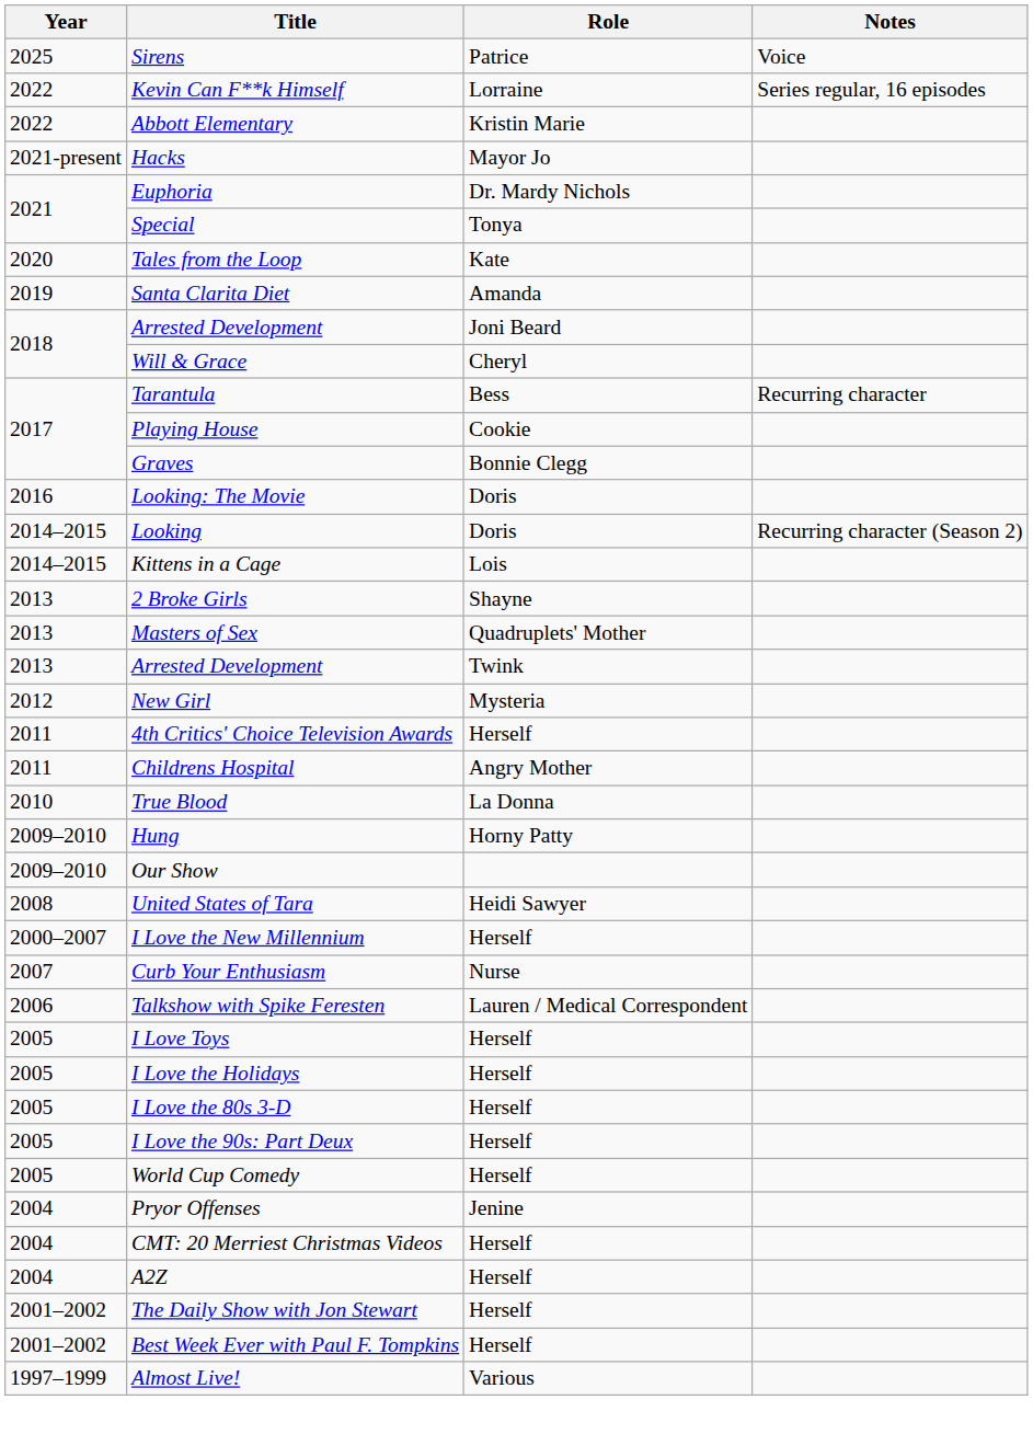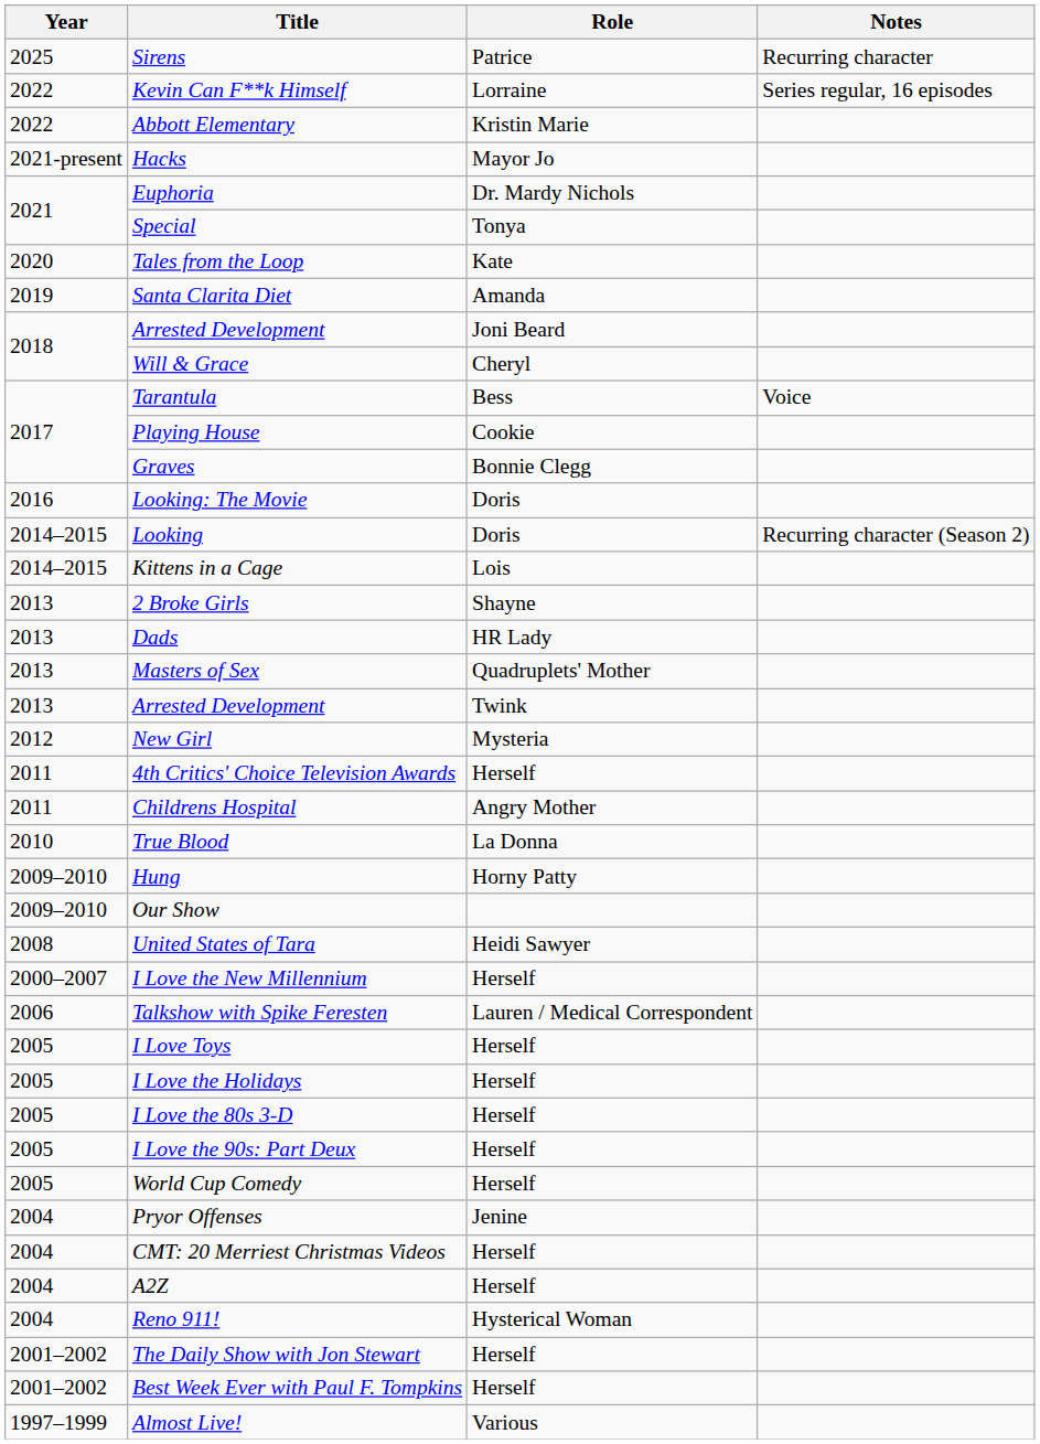 <table class="wikitable sortable">
 <tr>
 <th>Year</th>
 <th>Title</th>
 <th>Role</th>
 <th>Notes</th>
 </tr>
 <tr>
 <td>2025</td>
 <td><em><a href='#'>Sirens</a></em></td>
 <td>Patrice</td>
-<td>Voice</td>
+<td>Recurring character</td>
 </tr>
 <tr>
 <td>2022</td>
 <td><em><a href='#'>Kevin Can F**k Himself</a></em></td>
 <td>Lorraine</td>
 <td>Series regular, 16 episodes</td>
 </tr>
 <tr>
 <td>2022</td>
 <td><em><a href='#'>Abbott Elementary</a></em></td>
 <td>Kristin Marie</td>
 <td></td>
 </tr>
 <tr>
 <td>2021-present</td>
 <td><em><a href='#'>Hacks</a></em></td>
 <td>Mayor Jo</td>
 <td></td>
 </tr>
 <tr>
 <td rowspan=2>2021</td>
 <td><em><a href='#'>Euphoria</a></em></td>
 <td>Dr. Mardy Nichols</td>
 <td></td>
 </tr>
 <tr>
 <td><em><a href='#'>Special</a></em></td>
 <td>Tonya</td>
 <td></td>
 </tr>
 <tr>
 <td>2020</td>
 <td><em><a href='#'>Tales from the Loop</a></em></td>
 <td>Kate</td>
 <td></td>
 </tr>
 <tr>
 <td>2019</td>
 <td><em><a href='#'>Santa Clarita Diet</a></em></td>
 <td>Amanda</td>
 <td></td>
 </tr>
 <tr>
 <td rowspan="2">2018</td>
 <td><em><a href='#'>Arrested Development</a></em></td>
 <td>Joni Beard</td>
 <td></td>
 </tr>
 <tr>
 <td><em><a href='#'>Will & Grace</a></em></td>
 <td>Cheryl</td>
 <td></td>
 </tr>
 <tr>
 <td rowspan="3">2017</td>
 <td><em><a href='#'>Tarantula</a></em></td>
 <td>Bess</td>
-<td>Recurring character</td>
+<td>Voice</td>
 </tr>
 <tr>
 <td><em><a href='#'>Playing House</a></em></td>
 <td>Cookie</td>
 <td></td>
 </tr>
 <tr>
 <td><em><a href='#'>Graves</a></em></td>
 <td>Bonnie Clegg</td>
 <td></td>
 </tr>
 <tr>
 <td>2016</td>
 <td><em><a href='#'>Looking: The Movie</a></em></td>
 <td>Doris</td>
 <td></td>
 </tr>
 <tr>
 <td>2014–2015</td>
 <td><em><a href='#'>Looking</a></em></td>
 <td>Doris</td>
 <td>Recurring character (Season 2)</td>
 </tr>
 <tr>
 <td>2014–2015</td>
 <td><em>Kittens in a Cage</em></td>
 <td>Lois</td>
 <td></td>
 </tr>
 <tr>
 <td>2013</td>
 <td><em><a href='#'>2 Broke Girls</a></em></td>
 <td>Shayne</td>
+<td></td>
+</tr>
+<tr>
+<td>2013</td>
+<td><a href='#'><em>Dads</em></a></td>
+<td>HR Lady</td>
 <td></td>
 </tr>
 <tr>
 <td>2013</td>
 <td><em><a href='#'>Masters of Sex</a></em></td>
 <td>Quadruplets' Mother</td>
 <td></td>
 </tr>
 <tr>
 <td>2013</td>
 <td><a href='#'><em>Arrested Development</em></a></td>
 <td>Twink</td>
 <td></td>
 </tr>
 <tr>
 <td>2012</td>
 <td><em><a href='#'>New Girl</a></em></td>
 <td>Mysteria</td>
 <td></td>
 </tr>
 <tr>
 <td>2011</td>
 <td><em><a href='#'>4th Critics' Choice Television Awards</a></em></td>
 <td>Herself</td>
 <td></td>
 </tr>
 <tr>
 <td>2011</td>
 <td><em><a href='#'>Childrens Hospital</a></em></td>
 <td>Angry Mother</td>
 <td></td>
 </tr>
 <tr>
 <td>2010</td>
 <td><em><a href='#'>True Blood</a></em></td>
 <td>La Donna</td>
 <td></td>
 </tr>
 <tr>
 <td>2009–2010</td>
 <td><a href='#'><em>Hung</em></a></td>
 <td>Horny Patty</td>
 <td></td>
 </tr>
 <tr>
 <td>2009–2010</td>
 <td><em>Our Show</em></td>
 <td></td>
 <td></td>
 </tr>
 <tr>
 <td>2008</td>
 <td><em><a href='#'>United States of Tara</a></em></td>
 <td>Heidi Sawyer</td>
 <td></td>
 </tr>
 <tr>
 <td>2000–2007</td>
 <td><em><a href='#'>I Love the New Millennium</a></em></td>
 <td>Herself</td>
 <td></td>
 </tr>
 <tr>
-<td>2007</td>
-<td><em><a href='#'>Curb Your Enthusiasm</a></em></td>
-<td>Nurse</td>
-<td></td>
-</tr>
-<tr>
 <td>2006</td>
 <td><em><a href='#'>Talkshow with Spike Feresten</a></em></td>
 <td>Lauren / Medical Correspondent</td>
 <td></td>
 </tr>
 <tr>
 <td>2005</td>
 <td><em><a href='#'>I Love Toys</a></em></td>
 <td>Herself</td>
 <td></td>
 </tr>
 <tr>
 <td>2005</td>
 <td><em><a href='#'>I Love the Holidays</a></em></td>
 <td>Herself</td>
 <td></td>
 </tr>
 <tr>
 <td>2005</td>
 <td><em><a href='#'>I Love the 80s 3-D</a></em></td>
 <td>Herself</td>
 <td></td>
 </tr>
 <tr>
 <td>2005</td>
 <td><em><a href='#'>I Love the 90s: Part Deux</a></em></td>
 <td>Herself</td>
 <td></td>
 </tr>
 <tr>
 <td>2005</td>
 <td><em>World Cup Comedy</em></td>
 <td>Herself</td>
 <td></td>
 </tr>
 <tr>
 <td>2004</td>
 <td><em>Pryor Offenses</em></td>
 <td>Jenine</td>
 <td></td>
 </tr>
 <tr>
 <td>2004</td>
 <td><em>CMT: 20 Merriest Christmas Videos</em></td>
 <td>Herself</td>
 <td></td>
 </tr>
 <tr>
 <td>2004</td>
 <td><em>A2Z</em></td>
 <td>Herself</td>
 <td></td>
 </tr>
 <tr>
+<td>2004</td>
+<td><em><a href='#'>Reno 911!</a></em></td>
+<td>Hysterical Woman</td>
+<td></td>
+</tr>
+<tr>
 <td>2001–2002</td>
 <td><em><a href='#'>The Daily Show with Jon Stewart</a></em></td>
 <td>Herself</td>
 <td></td>
 </tr>
 <tr>
 <td>2001–2002</td>
 <td><em><a href='#'>Best Week Ever with Paul F. Tompkins</a></em></td>
 <td>Herself</td>
 <td></td>
 </tr>
 <tr>
 <td>1997–1999</td>
 <td><em><a href='#'>Almost Live!</a></em></td>
 <td>Various</td>
 <td></td>
 </tr>
 </table>
